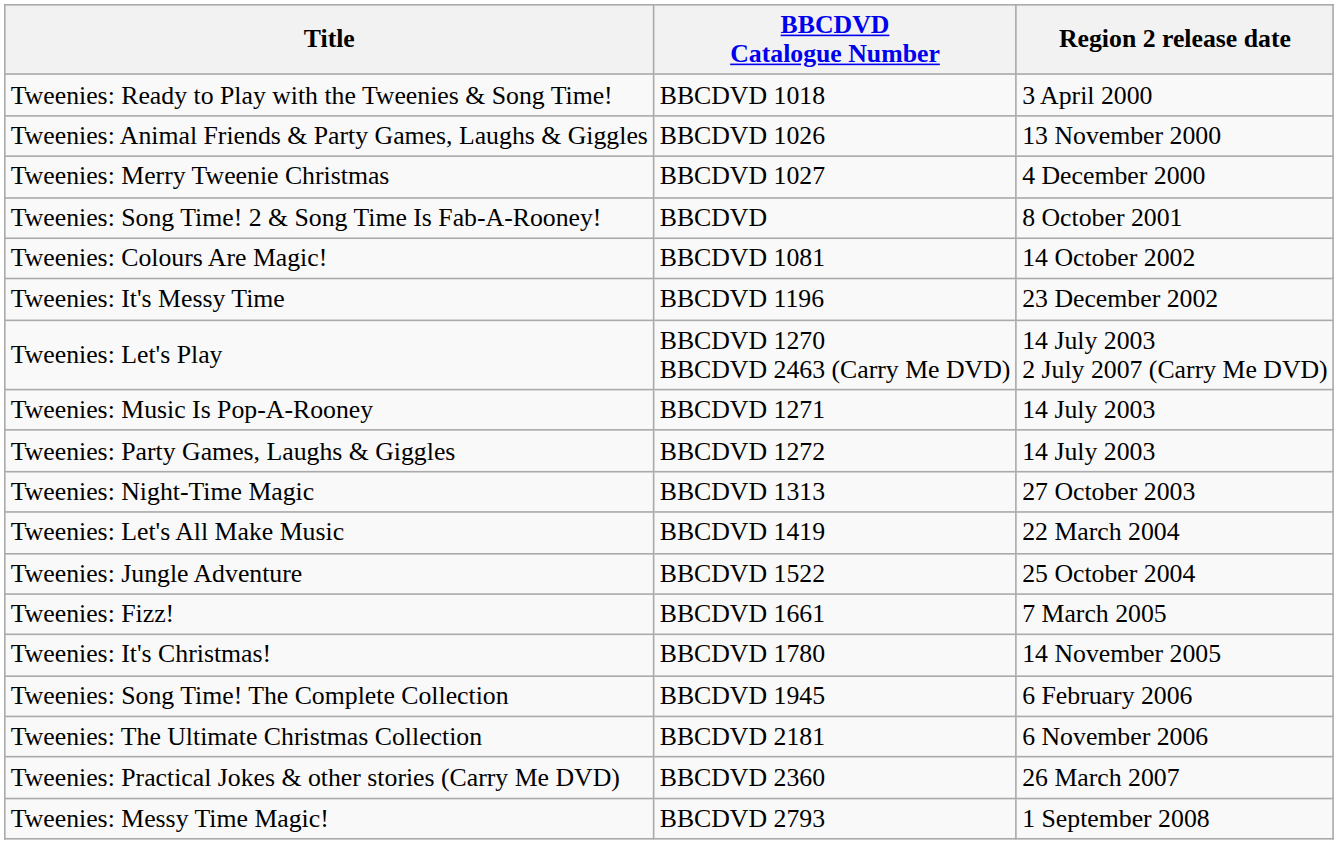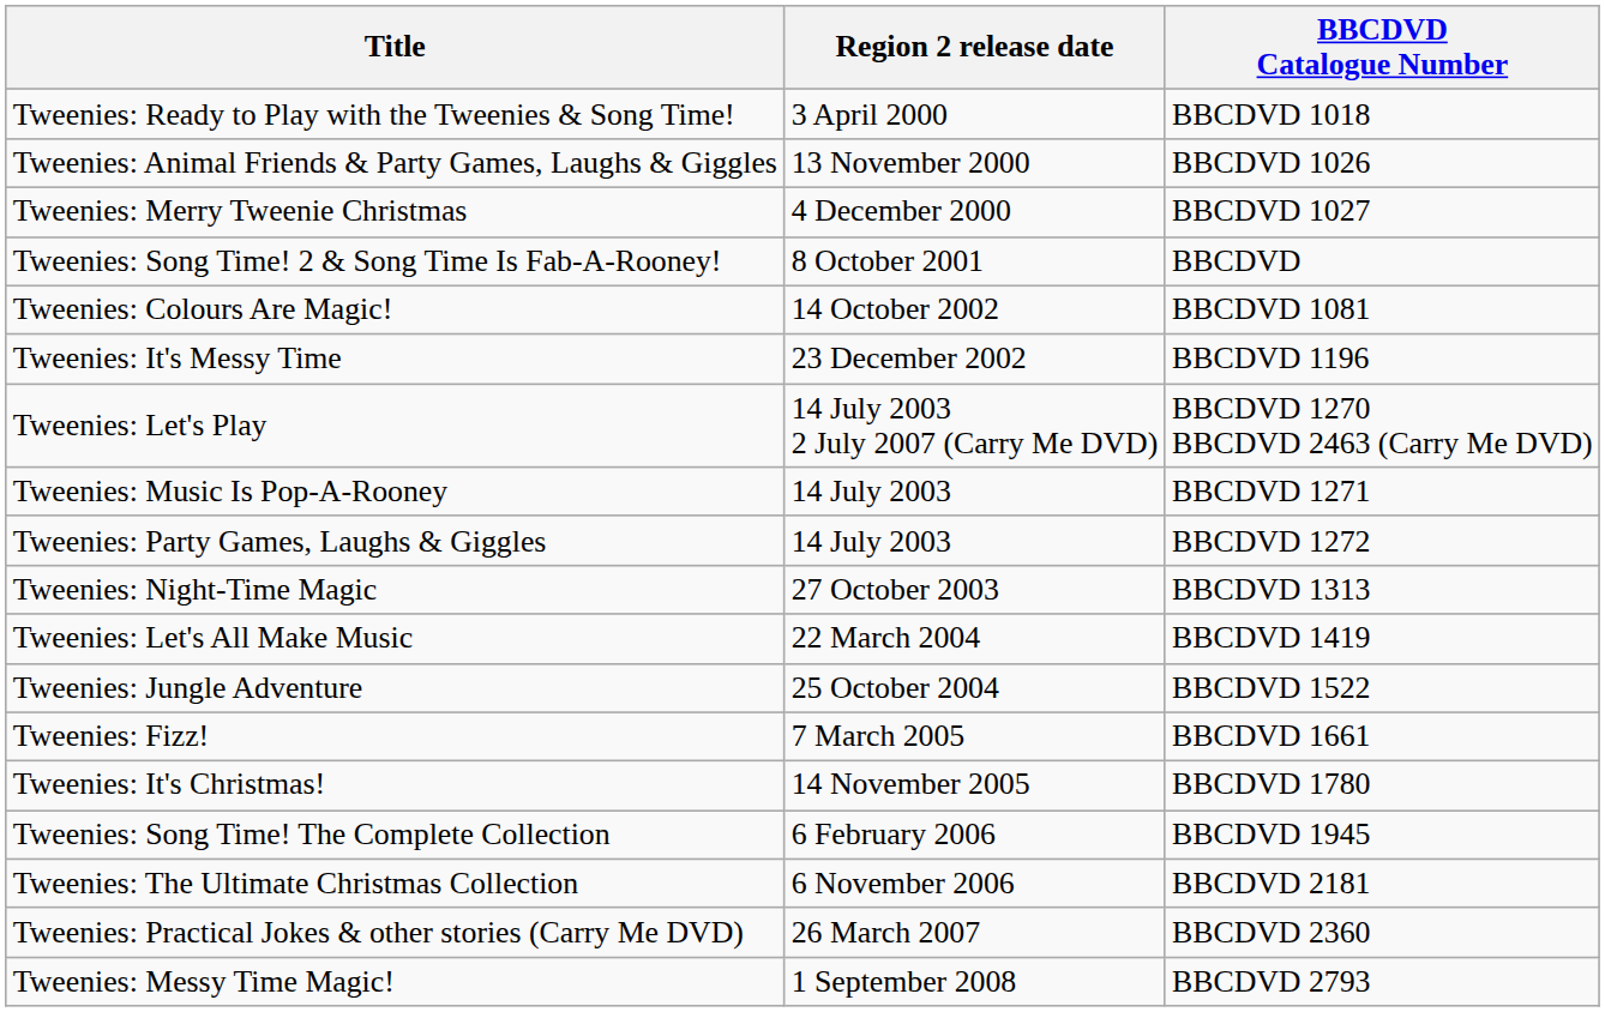 <table class="wikitable sortable">
 <tr>
 <th>Title</th>
+<th data-sort-type="date">Region 2 release date</th>
 <th><a href='#'>BBCDVD<br>Catalogue Number</a></th>
-<th data-sort-type="date">Region 2 release date</th>
 </tr>
 <tr>
 <td>Tweenies: Ready to Play with the Tweenies & Song Time!</td>
+<td>3 April 2000</td>
 <td>BBCDVD 1018</td>
-<td>3 April 2000</td>
 </tr>
 <tr>
 <td>Tweenies: Animal Friends & Party Games, Laughs & Giggles</td>
+<td>13 November 2000</td>
 <td>BBCDVD 1026</td>
-<td>13 November 2000</td>
 </tr>
 <tr>
 <td>Tweenies: Merry Tweenie Christmas</td>
+<td>4 December 2000</td>
 <td>BBCDVD 1027</td>
-<td>4 December 2000</td>
 </tr>
 <tr>
 <td>Tweenies: Song Time! 2 & Song Time Is Fab-A-Rooney!</td>
+<td>8 October 2001</td>
 <td>BBCDVD</td>
-<td>8 October 2001</td>
 </tr>
 <tr>
 <td>Tweenies: Colours Are Magic!</td>
+<td>14 October 2002</td>
 <td>BBCDVD 1081</td>
-<td>14 October 2002</td>
 </tr>
 <tr>
 <td>Tweenies: It's Messy Time</td>
+<td>23 December 2002</td>
 <td>BBCDVD 1196</td>
-<td>23 December 2002</td>
 </tr>
 <tr>
 <td>Tweenies: Let's Play</td>
+<td>14 July 2003<br>2 July 2007 (Carry Me DVD)</td>
 <td>BBCDVD 1270<br>BBCDVD 2463 (Carry Me DVD)</td>
-<td>14 July 2003<br>2 July 2007 (Carry Me DVD)</td>
 </tr>
 <tr>
 <td>Tweenies: Music Is Pop-A-Rooney</td>
+<td>14 July 2003</td>
 <td>BBCDVD 1271</td>
-<td>14 July 2003</td>
 </tr>
 <tr>
 <td>Tweenies: Party Games, Laughs & Giggles</td>
+<td>14 July 2003</td>
 <td>BBCDVD 1272</td>
-<td>14 July 2003</td>
 </tr>
 <tr>
 <td>Tweenies: Night-Time Magic</td>
+<td>27 October 2003</td>
 <td>BBCDVD 1313</td>
-<td>27 October 2003</td>
 </tr>
 <tr>
 <td>Tweenies: Let's All Make Music</td>
+<td>22 March 2004</td>
 <td>BBCDVD 1419</td>
-<td>22 March 2004</td>
 </tr>
 <tr>
 <td>Tweenies: Jungle Adventure</td>
+<td>25 October 2004</td>
 <td>BBCDVD 1522</td>
-<td>25 October 2004</td>
 </tr>
 <tr>
 <td>Tweenies: Fizz!</td>
+<td>7 March 2005</td>
 <td>BBCDVD 1661</td>
-<td>7 March 2005</td>
 </tr>
 <tr>
 <td>Tweenies: It's Christmas!</td>
+<td>14 November 2005</td>
 <td>BBCDVD 1780</td>
-<td>14 November 2005</td>
 </tr>
 <tr>
 <td>Tweenies: Song Time! The Complete Collection</td>
+<td>6 February 2006</td>
 <td>BBCDVD 1945</td>
-<td>6 February 2006</td>
 </tr>
 <tr>
 <td>Tweenies: The Ultimate Christmas Collection</td>
+<td>6 November 2006</td>
 <td>BBCDVD 2181</td>
-<td>6 November 2006</td>
 </tr>
 <tr>
 <td>Tweenies: Practical Jokes & other stories (Carry Me DVD)</td>
+<td>26 March 2007</td>
 <td>BBCDVD 2360</td>
-<td>26 March 2007</td>
 </tr>
 <tr>
 <td>Tweenies: Messy Time Magic!</td>
+<td>1 September 2008</td>
 <td>BBCDVD 2793</td>
-<td>1 September 2008</td>
 </tr>
 </table>
